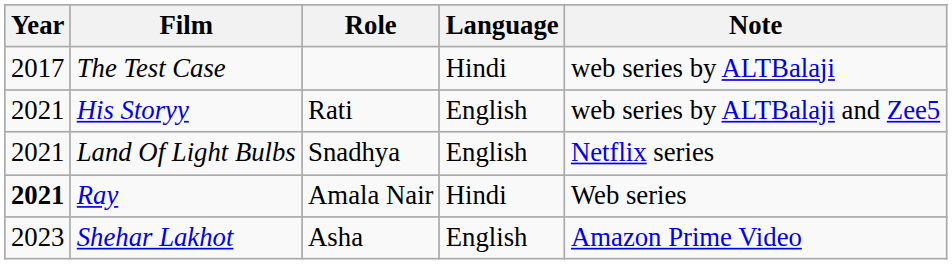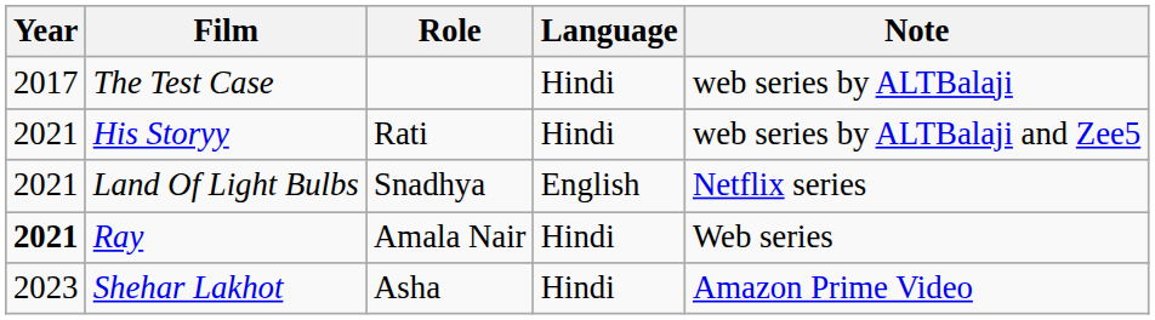 <table class="wikitable">
 <tr>
 <th>Year</th>
 <th>Film</th>
 <th>Role</th>
 <th>Language</th>
 <th>Note</th>
 </tr>
 <tr>
 <td>2017</td>
 <td><em>The Test Case</em></td>
 <td></td>
 <td>Hindi</td>
 <td>web series by <a href='#'>ALTBalaji</a></td>
 </tr>
 <tr>
 <td>2021</td>
 <td><em><a href='#'>His Storyy</a></em></td>
 <td>Rati</td>
-<td>English</td>
+<td>Hindi</td>
 <td>web series by <a href='#'>ALTBalaji</a> and <a href='#'>Zee5</a></td>
 </tr>
 <tr>
 <td>2021</td>
 <td><em>Land Of Light Bulbs</em></td>
 <td>Snadhya</td>
 <td>English</td>
 <td><a href='#'>Netflix</a> series</td>
 </tr>
 <tr>
 <td><strong>2021</strong></td>
 <td><em><a href='#'>Ray</a></em></td>
 <td>Amala Nair</td>
 <td>Hindi</td>
 <td>Web series</td>
 </tr>
 <tr>
 <td>2023</td>
 <td><em><a href='#'>Shehar Lakhot</a></em></td>
 <td>Asha</td>
-<td>English</td>
+<td>Hindi</td>
 <td><a href='#'>Amazon Prime Video</a></td>
 </tr>
 </table>
